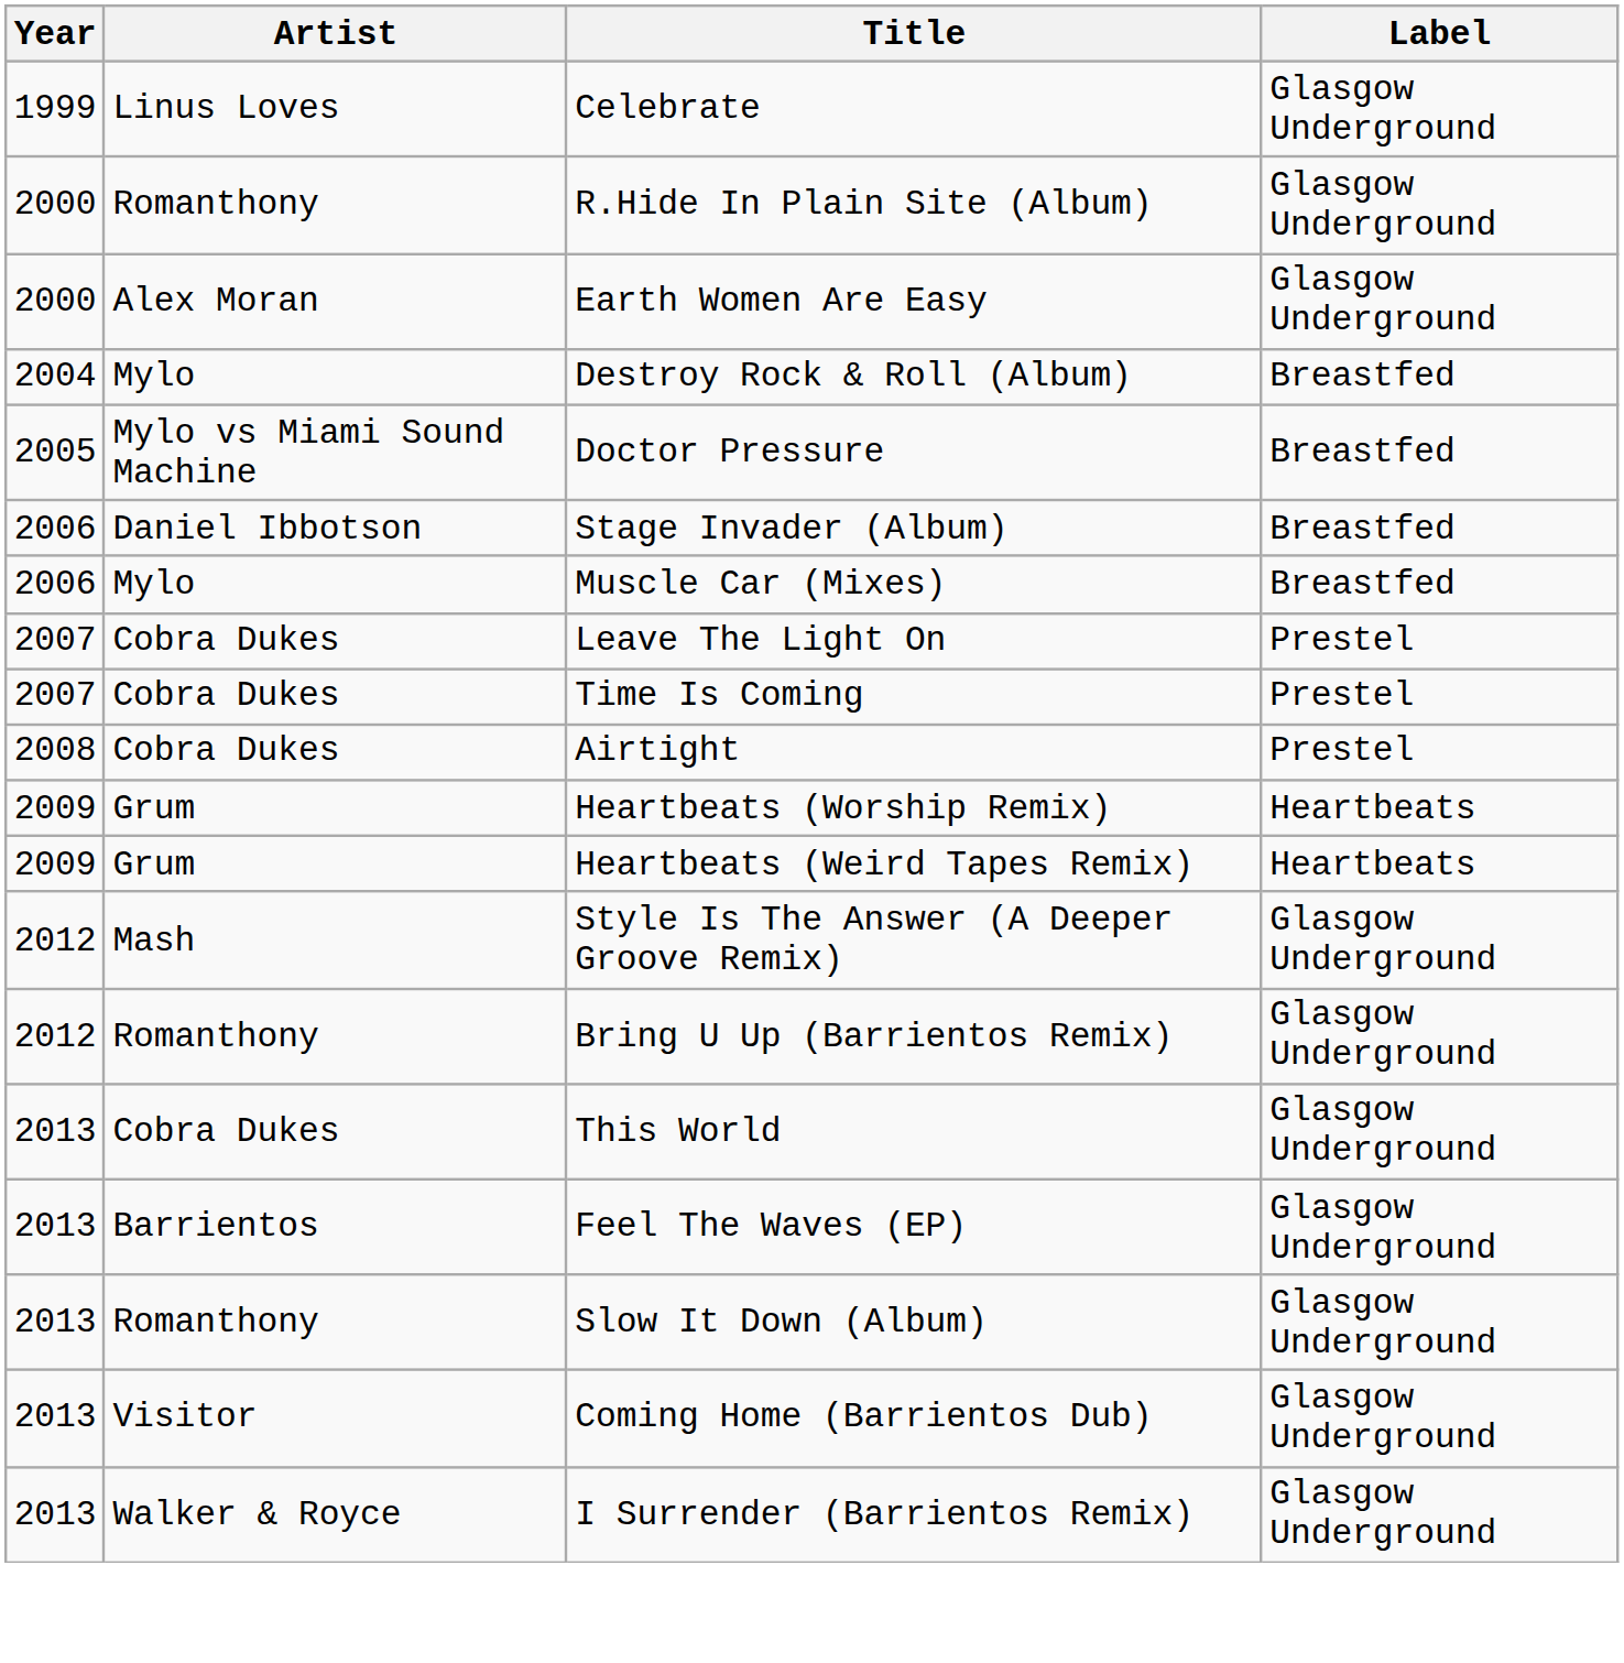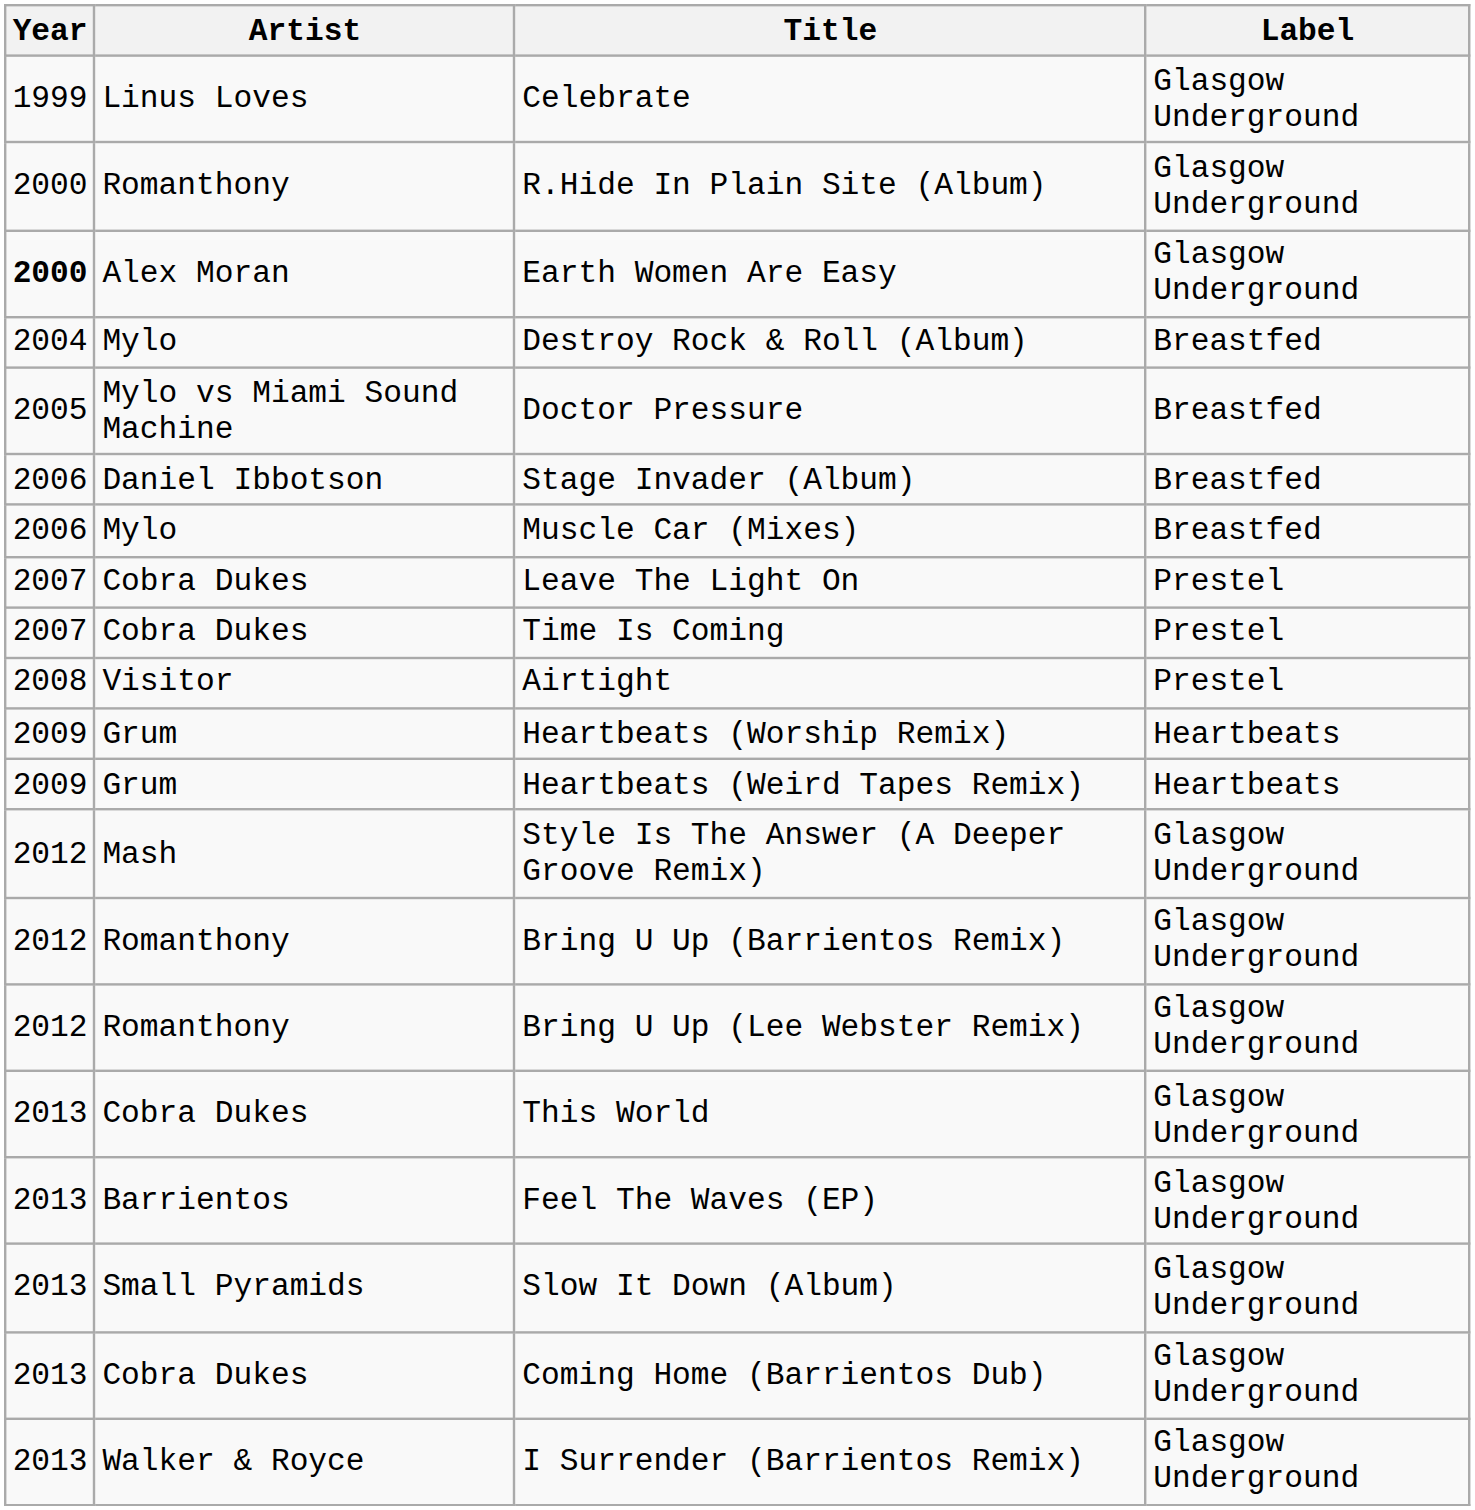 <table class="wikitable sortable">
 <tr>
 <th>Year</th>
 <th>Artist</th>
 <th>Title</th>
 <th>Label</th>
 </tr>
 <tr>
 <td>1999</td>
 <td>Linus Loves</td>
 <td>Celebrate</td>
 <td>Glasgow Underground</td>
 </tr>
 <tr>
 <td>2000</td>
 <td>Romanthony</td>
 <td>R.Hide In Plain Site (Album)</td>
 <td>Glasgow Underground</td>
 </tr>
 <tr>
-<td>2000</td>
+<td><strong>2000</strong></td>
 <td>Alex Moran</td>
 <td>Earth Women Are Easy</td>
 <td>Glasgow Underground</td>
 </tr>
 <tr>
 <td>2004</td>
 <td>Mylo</td>
 <td>Destroy Rock & Roll (Album)</td>
 <td>Breastfed</td>
 </tr>
 <tr>
 <td>2005</td>
 <td>Mylo vs Miami Sound Machine</td>
 <td>Doctor Pressure</td>
 <td>Breastfed</td>
 </tr>
 <tr>
 <td>2006</td>
 <td>Daniel Ibbotson</td>
 <td>Stage Invader (Album)</td>
 <td>Breastfed</td>
 </tr>
 <tr>
 <td>2006</td>
 <td>Mylo</td>
 <td>Muscle Car (Mixes)</td>
 <td>Breastfed</td>
 </tr>
 <tr>
 <td>2007</td>
 <td>Cobra Dukes</td>
 <td>Leave The Light On</td>
 <td>Prestel</td>
 </tr>
 <tr>
 <td>2007</td>
 <td>Cobra Dukes</td>
 <td>Time Is Coming</td>
 <td>Prestel</td>
 </tr>
 <tr>
 <td>2008</td>
-<td>Cobra Dukes</td>
+<td>Visitor</td>
 <td>Airtight</td>
 <td>Prestel</td>
 </tr>
 <tr>
 <td>2009</td>
 <td>Grum</td>
 <td>Heartbeats (Worship Remix)</td>
 <td>Heartbeats</td>
 </tr>
 <tr>
 <td>2009</td>
 <td>Grum</td>
 <td>Heartbeats (Weird Tapes Remix)</td>
 <td>Heartbeats</td>
 </tr>
 <tr>
 <td>2012</td>
 <td>Mash</td>
 <td>Style Is The Answer (A Deeper Groove  Remix)</td>
 <td>Glasgow Underground</td>
 </tr>
 <tr>
 <td>2012</td>
 <td>Romanthony</td>
 <td>Bring U Up (Barrientos Remix)</td>
 <td>Glasgow Underground</td>
 </tr>
 <tr>
+<td>2012</td>
+<td>Romanthony</td>
+<td>Bring U Up (Lee Webster Remix)</td>
+<td>Glasgow Underground</td>
+</tr>
+<tr>
 <td>2013</td>
 <td>Cobra Dukes</td>
 <td>This World</td>
 <td>Glasgow Underground</td>
 </tr>
 <tr>
 <td>2013</td>
 <td>Barrientos</td>
 <td>Feel The Waves (EP)</td>
 <td>Glasgow Underground</td>
 </tr>
 <tr>
 <td>2013</td>
-<td>Romanthony</td>
+<td>Small Pyramids</td>
 <td>Slow It Down (Album)</td>
 <td>Glasgow Underground</td>
 </tr>
 <tr>
 <td>2013</td>
-<td>Visitor</td>
+<td>Cobra Dukes</td>
 <td>Coming Home (Barrientos Dub)</td>
 <td>Glasgow Underground</td>
 </tr>
 <tr>
 <td>2013</td>
 <td>Walker & Royce</td>
 <td>I Surrender (Barrientos Remix)</td>
 <td>Glasgow Underground</td>
 </tr>
 </table>
